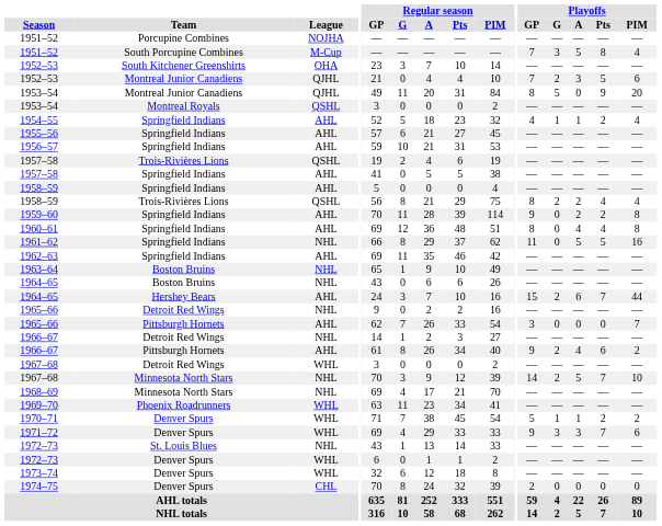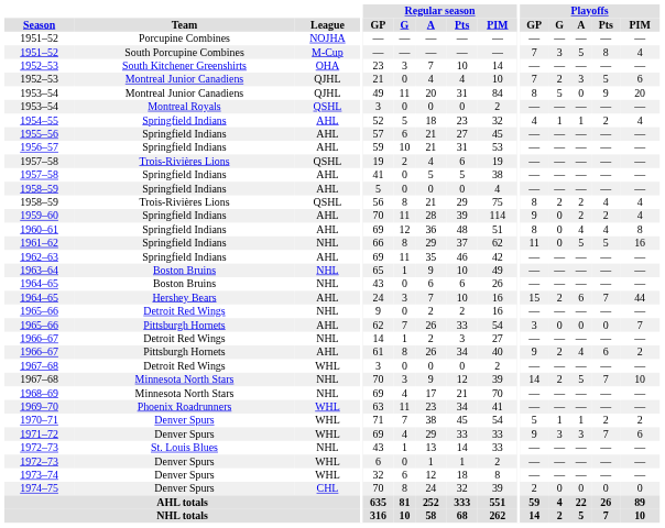 <table border="0" cellpadding="1" cellspacing="0" style="text-align:center; width:60em">
 <tr bgcolor="#e0e0e0">
 <th colspan="3" bgcolor="#ffffff"></th>
 <th rowspan="100" bgcolor="#ffffff"></th>
 <th colspan="5"><a href='#'>Regular season</a></th>
 <th rowspan="100" bgcolor="#ffffff"></th>
 <th colspan="5"><a href='#'>Playoffs</a></th>
 </tr>
 <tr bgcolor="#e0e0e0">
 <th><a href='#'>Season</a></th>
 <th>Team</th>
 <th>League</th>
 <th>GP</th>
 <th><a href='#'>G</a></th>
 <th><a href='#'>A</a></th>
 <th><a href='#'>Pts</a></th>
 <th><a href='#'>PIM</a></th>
 <th>GP</th>
 <th>G</th>
 <th>A</th>
 <th>Pts</th>
 <th>PIM</th>
 </tr>
 <tr>
 <td>1951–52</td>
 <td>Porcupine Combines</td>
 <td><a href='#'>NOJHA</a></td>
 <td>—</td>
 <td>—</td>
 <td>—</td>
 <td>—</td>
 <td>—</td>
 <td>—</td>
 <td>—</td>
 <td>—</td>
 <td>—</td>
 <td>—</td>
 </tr>
 <tr bgcolor="#f0f0f0">
 <td><a href='#'>1951–52</a></td>
 <td>South Porcupine Combines</td>
 <td><a href='#'>M-Cup</a></td>
 <td>—</td>
 <td>—</td>
 <td>—</td>
 <td>—</td>
 <td>—</td>
 <td>7</td>
 <td>3</td>
 <td>5</td>
 <td>8</td>
 <td>4</td>
 </tr>
 <tr>
 <td><a href='#'>1952–53</a></td>
 <td><a href='#'>South Kitchener Greenshirts</a></td>
 <td><a href='#'>OHA</a></td>
 <td>23</td>
 <td>3</td>
 <td>7</td>
 <td>10</td>
 <td>14</td>
 <td>—</td>
 <td>—</td>
 <td>—</td>
 <td>—</td>
 <td>—</td>
 </tr>
 <tr bgcolor="#f0f0f0">
 <td>1952–53</td>
 <td><a href='#'>Montreal Junior Canadiens</a></td>
 <td>QJHL</td>
 <td>21</td>
 <td>0</td>
 <td>4</td>
 <td>4</td>
 <td>10</td>
 <td>7</td>
 <td>2</td>
 <td>3</td>
 <td>5</td>
 <td>6</td>
 </tr>
 <tr>
 <td>1953–54</td>
 <td>Montreal Junior Canadiens</td>
 <td>QJHL</td>
 <td>49</td>
 <td>11</td>
 <td>20</td>
 <td>31</td>
 <td>84</td>
 <td>8</td>
 <td>5</td>
 <td>0</td>
 <td>9</td>
 <td>20</td>
 </tr>
 <tr bgcolor="#f0f0f0">
 <td>1953–54</td>
 <td><a href='#'>Montreal Royals</a></td>
 <td><a href='#'>QSHL</a></td>
 <td>3</td>
 <td>0</td>
 <td>0</td>
 <td>0</td>
 <td>2</td>
 <td>—</td>
 <td>—</td>
 <td>—</td>
 <td>—</td>
 <td>—</td>
 </tr>
 <tr>
 <td><a href='#'>1954–55</a></td>
 <td><a href='#'>Springfield Indians</a></td>
 <td><a href='#'>AHL</a></td>
 <td>52</td>
 <td>5</td>
 <td>18</td>
 <td>23</td>
 <td>32</td>
 <td>4</td>
 <td>1</td>
 <td>1</td>
 <td>2</td>
 <td>4</td>
 </tr>
 <tr bgcolor="#f0f0f0">
 <td><a href='#'>1955–56</a></td>
 <td>Springfield Indians</td>
 <td>AHL</td>
 <td>57</td>
 <td>6</td>
 <td>21</td>
 <td>27</td>
 <td>45</td>
 <td>—</td>
 <td>—</td>
 <td>—</td>
 <td>—</td>
 <td>—</td>
 </tr>
 <tr>
 <td><a href='#'>1956–57</a></td>
 <td>Springfield Indians</td>
 <td>AHL</td>
 <td>59</td>
 <td>10</td>
 <td>21</td>
 <td>31</td>
 <td>53</td>
 <td>—</td>
 <td>—</td>
 <td>—</td>
 <td>—</td>
 <td>—</td>
 </tr>
 <tr bgcolor="#f0f0f0">
 <td>1957–58</td>
 <td><a href='#'>Trois-Rivières Lions</a></td>
 <td>QSHL</td>
 <td>19</td>
 <td>2</td>
 <td>4</td>
 <td>6</td>
 <td>19</td>
 <td>—</td>
 <td>—</td>
 <td>—</td>
 <td>—</td>
 <td>—</td>
 </tr>
 <tr>
 <td><a href='#'>1957–58</a></td>
 <td>Springfield Indians</td>
 <td>AHL</td>
 <td>41</td>
 <td>0</td>
 <td>5</td>
 <td>5</td>
 <td>38</td>
 <td>—</td>
 <td>—</td>
 <td>—</td>
 <td>—</td>
 <td>—</td>
 </tr>
 <tr bgcolor="#f0f0f0">
 <td><a href='#'>1958–59</a></td>
 <td>Springfield Indians</td>
 <td>AHL</td>
 <td>5</td>
 <td>0</td>
 <td>0</td>
 <td>0</td>
 <td>4</td>
 <td>—</td>
 <td>—</td>
 <td>—</td>
 <td>—</td>
 <td>—</td>
 </tr>
 <tr>
 <td>1958–59</td>
 <td>Trois-Rivières Lions</td>
 <td>QSHL</td>
 <td>56</td>
 <td>8</td>
 <td>21</td>
 <td>29</td>
 <td>75</td>
 <td>8</td>
 <td>2</td>
 <td>2</td>
 <td>4</td>
 <td>4</td>
 </tr>
 <tr bgcolor="#f0f0f0">
 <td><a href='#'>1959–60</a></td>
 <td>Springfield Indians</td>
 <td>AHL</td>
 <td>70</td>
 <td>11</td>
 <td>28</td>
 <td>39</td>
 <td>114</td>
 <td>9</td>
 <td>0</td>
 <td>2</td>
 <td>2</td>
-<td>8</td>
+<td>4</td>
 </tr>
 <tr>
 <td><a href='#'>1960–61</a></td>
 <td>Springfield Indians</td>
 <td>AHL</td>
 <td>69</td>
 <td>12</td>
 <td>36</td>
 <td>48</td>
 <td>51</td>
 <td>8</td>
 <td>0</td>
 <td>4</td>
 <td>4</td>
 <td>8</td>
 </tr>
 <tr bgcolor="#f0f0f0">
 <td><a href='#'>1961–62</a></td>
 <td>Springfield Indians</td>
 <td>NHL</td>
 <td>66</td>
 <td>8</td>
 <td>29</td>
 <td>37</td>
 <td>62</td>
 <td>11</td>
 <td>0</td>
 <td>5</td>
 <td>5</td>
 <td>16</td>
 </tr>
 <tr>
 <td><a href='#'>1962–63</a></td>
 <td>Springfield Indians</td>
 <td>AHL</td>
 <td>69</td>
 <td>11</td>
 <td>35</td>
 <td>46</td>
 <td>42</td>
 <td>—</td>
 <td>—</td>
 <td>—</td>
 <td>—</td>
 <td>—</td>
 </tr>
 <tr bgcolor="#f0f0f0">
 <td><a href='#'>1963–64</a></td>
 <td><a href='#'>Boston Bruins</a></td>
 <td><a href='#'>NHL</a></td>
 <td>65</td>
 <td>1</td>
 <td>9</td>
 <td>10</td>
 <td>49</td>
 <td>—</td>
 <td>—</td>
 <td>—</td>
 <td>—</td>
 <td>—</td>
 </tr>
 <tr>
 <td><a href='#'>1964–65</a></td>
 <td>Boston Bruins</td>
 <td>NHL</td>
 <td>43</td>
 <td>0</td>
 <td>6</td>
 <td>6</td>
 <td>26</td>
 <td>—</td>
 <td>—</td>
 <td>—</td>
 <td>—</td>
 <td>—</td>
 </tr>
 <tr bgcolor="#f0f0f0">
 <td><a href='#'>1964–65</a></td>
 <td><a href='#'>Hershey Bears</a></td>
 <td>AHL</td>
 <td>24</td>
 <td>3</td>
 <td>7</td>
 <td>10</td>
 <td>16</td>
 <td>15</td>
 <td>2</td>
 <td>6</td>
 <td>7</td>
 <td>44</td>
 </tr>
 <tr>
 <td><a href='#'>1965–66</a></td>
 <td><a href='#'>Detroit Red Wings</a></td>
 <td>NHL</td>
 <td>9</td>
 <td>0</td>
 <td>2</td>
 <td>2</td>
 <td>16</td>
 <td>—</td>
 <td>—</td>
 <td>—</td>
 <td>—</td>
 <td>—</td>
 </tr>
 <tr bgcolor="#f0f0f0">
 <td><a href='#'>1965–66</a></td>
 <td><a href='#'>Pittsburgh Hornets</a></td>
 <td>AHL</td>
 <td>62</td>
 <td>7</td>
 <td>26</td>
 <td>33</td>
 <td>54</td>
 <td>3</td>
 <td>0</td>
 <td>0</td>
 <td>0</td>
 <td>7</td>
 </tr>
 <tr>
 <td><a href='#'>1966–67</a></td>
 <td>Detroit Red Wings</td>
 <td>NHL</td>
 <td>14</td>
 <td>1</td>
 <td>2</td>
 <td>3</td>
 <td>27</td>
 <td>—</td>
 <td>—</td>
 <td>—</td>
 <td>—</td>
 <td>—</td>
 </tr>
 <tr bgcolor="#f0f0f0">
 <td><a href='#'>1966–67</a></td>
 <td>Pittsburgh Hornets</td>
 <td>AHL</td>
 <td>61</td>
 <td>8</td>
 <td>26</td>
 <td>34</td>
 <td>40</td>
 <td>9</td>
 <td>2</td>
 <td>4</td>
 <td>6</td>
 <td>2</td>
 </tr>
 <tr>
 <td><a href='#'>1967–68</a></td>
 <td>Detroit Red Wings</td>
 <td>WHL</td>
 <td>3</td>
 <td>0</td>
 <td>0</td>
 <td>0</td>
 <td>2</td>
 <td>—</td>
 <td>—</td>
 <td>—</td>
 <td>—</td>
 <td>—</td>
 </tr>
 <tr bgcolor="#f0f0f0">
 <td>1967–68</td>
 <td><a href='#'>Minnesota North Stars</a></td>
 <td>NHL</td>
 <td>70</td>
 <td>3</td>
 <td>9</td>
 <td>12</td>
 <td>39</td>
 <td>14</td>
 <td>2</td>
 <td>5</td>
 <td>7</td>
 <td>10</td>
 </tr>
 <tr>
 <td><a href='#'>1968–69</a></td>
 <td>Minnesota North Stars</td>
 <td>NHL</td>
 <td>69</td>
 <td>4</td>
 <td>17</td>
 <td>21</td>
 <td>70</td>
 <td>—</td>
 <td>—</td>
 <td>—</td>
 <td>—</td>
 <td>—</td>
 </tr>
 <tr bgcolor="#f0f0f0">
 <td><a href='#'>1969–70</a></td>
 <td><a href='#'>Phoenix Roadrunners</a></td>
 <td><a href='#'>WHL</a></td>
 <td>63</td>
 <td>11</td>
 <td>23</td>
 <td>34</td>
 <td>41</td>
 <td>—</td>
 <td>—</td>
 <td>—</td>
 <td>—</td>
 <td>—</td>
 </tr>
 <tr>
 <td><a href='#'>1970–71</a></td>
 <td><a href='#'>Denver Spurs</a></td>
 <td>WHL</td>
 <td>71</td>
 <td>7</td>
 <td>38</td>
 <td>45</td>
 <td>54</td>
 <td>5</td>
 <td>1</td>
 <td>1</td>
 <td>2</td>
 <td>2</td>
 </tr>
 <tr bgcolor="#f0f0f0">
 <td><a href='#'>1971–72</a></td>
 <td>Denver Spurs</td>
 <td>WHL</td>
 <td>69</td>
 <td>4</td>
 <td>29</td>
 <td>33</td>
 <td>33</td>
 <td>9</td>
 <td>3</td>
 <td>3</td>
 <td>7</td>
 <td>6</td>
 </tr>
 <tr>
 <td><a href='#'>1972–73</a></td>
 <td><a href='#'>St. Louis Blues</a></td>
 <td>NHL</td>
 <td>43</td>
 <td>1</td>
 <td>13</td>
 <td>14</td>
 <td>33</td>
 <td>—</td>
 <td>—</td>
 <td>—</td>
 <td>—</td>
 <td>—</td>
 </tr>
 <tr bgcolor="#f0f0f0">
 <td><a href='#'>1972–73</a></td>
 <td>Denver Spurs</td>
 <td>WHL</td>
 <td>6</td>
 <td>0</td>
 <td>1</td>
 <td>1</td>
 <td>2</td>
 <td>—</td>
 <td>—</td>
 <td>—</td>
 <td>—</td>
 <td>—</td>
 </tr>
 <tr>
 <td><a href='#'>1973–74</a></td>
 <td>Denver Spurs</td>
 <td>WHL</td>
 <td>32</td>
 <td>6</td>
 <td>12</td>
 <td>18</td>
 <td>8</td>
 <td>—</td>
 <td>—</td>
 <td>—</td>
 <td>—</td>
 <td>—</td>
 </tr>
 <tr bgcolor="#f0f0f0">
 <td><a href='#'>1974–75</a></td>
 <td>Denver Spurs</td>
 <td><a href='#'>CHL</a></td>
 <td>70</td>
 <td>8</td>
 <td>24</td>
 <td>32</td>
 <td>39</td>
 <td>2</td>
 <td>0</td>
 <td>0</td>
 <td>0</td>
 <td>0</td>
 </tr>
 <tr bgcolor="#e0e0e0">
 <th colspan="3">AHL totals</th>
 <th>635</th>
 <th>81</th>
 <th>252</th>
 <th>333</th>
 <th>551</th>
 <th>59</th>
 <th>4</th>
 <th>22</th>
 <th>26</th>
 <th>89</th>
 </tr>
 <tr bgcolor="#e0e0e0">
 <th colspan="3">NHL totals</th>
 <th>316</th>
 <th>10</th>
 <th>58</th>
 <th>68</th>
 <th>262</th>
 <th>14</th>
 <th>2</th>
 <th>5</th>
 <th>7</th>
 <th>10</th>
 </tr>
 </table>
